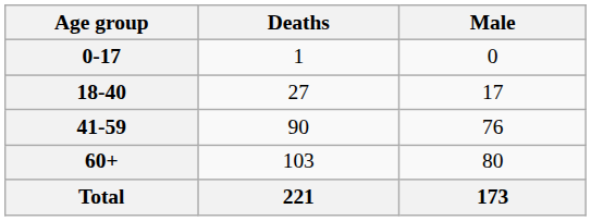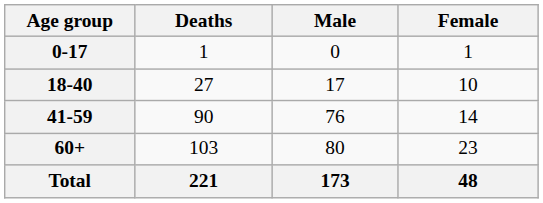 <table class="wikitable sortable plainrowheaders" style="text-align:center; width: 60%; font-size:85%">
 <tr>
 <th scope="col" width="10%">Age group</th>
 <th scope="col" width="10%">Deaths</th>
 <th scope="col" width="10%">Male</th>
+<th scope="col" width="10%">Female</th>
 </tr>
 <tr>
 <th>0-17</th>
 <td>1</td>
 <td>0</td>
+<td>1</td>
 </tr>
 <tr>
 <th>18-40</th>
 <td>27</td>
 <td>17</td>
+<td>10</td>
 </tr>
 <tr>
 <th>41-59</th>
 <td>90</td>
 <td>76</td>
+<td>14</td>
 </tr>
 <tr>
 <th>60+</th>
 <td>103</td>
 <td>80</td>
+<td>23</td>
 </tr>
 <tr class="sortbottom">
 <th colspan="1">Total</th>
 <th scope="col">221</th>
 <th scope="col">173</th>
+<th scope="col">48</th>
 </tr>
 </table>
